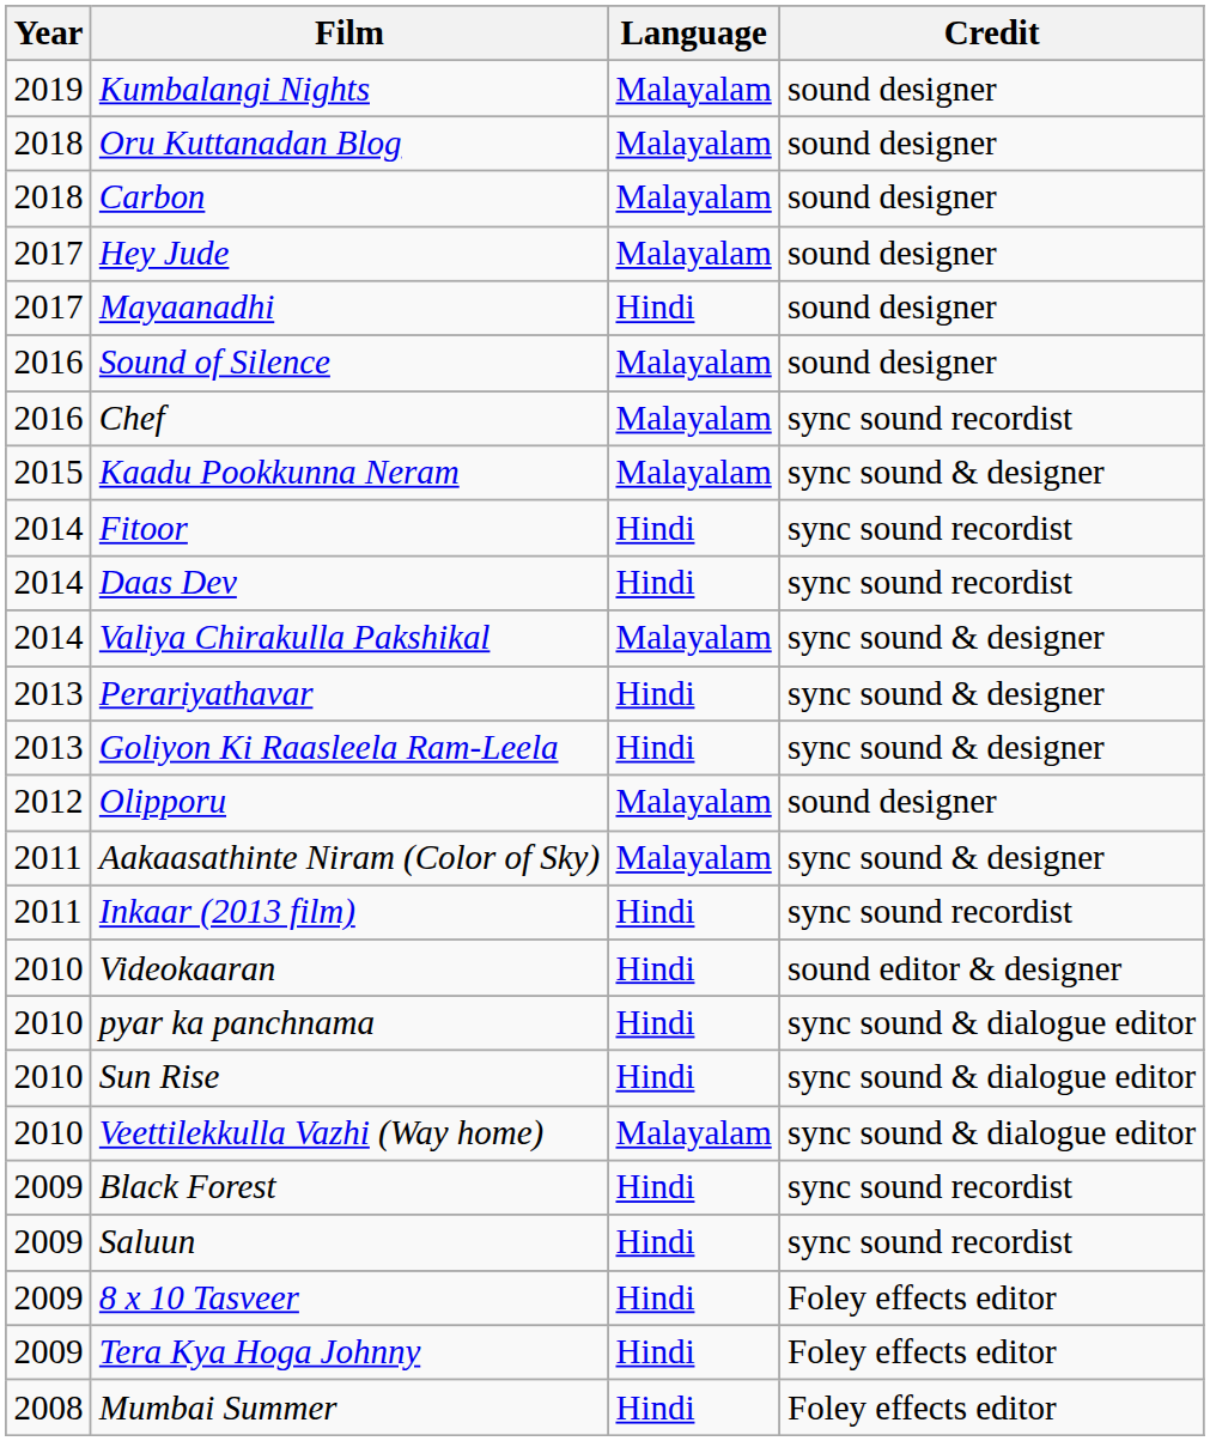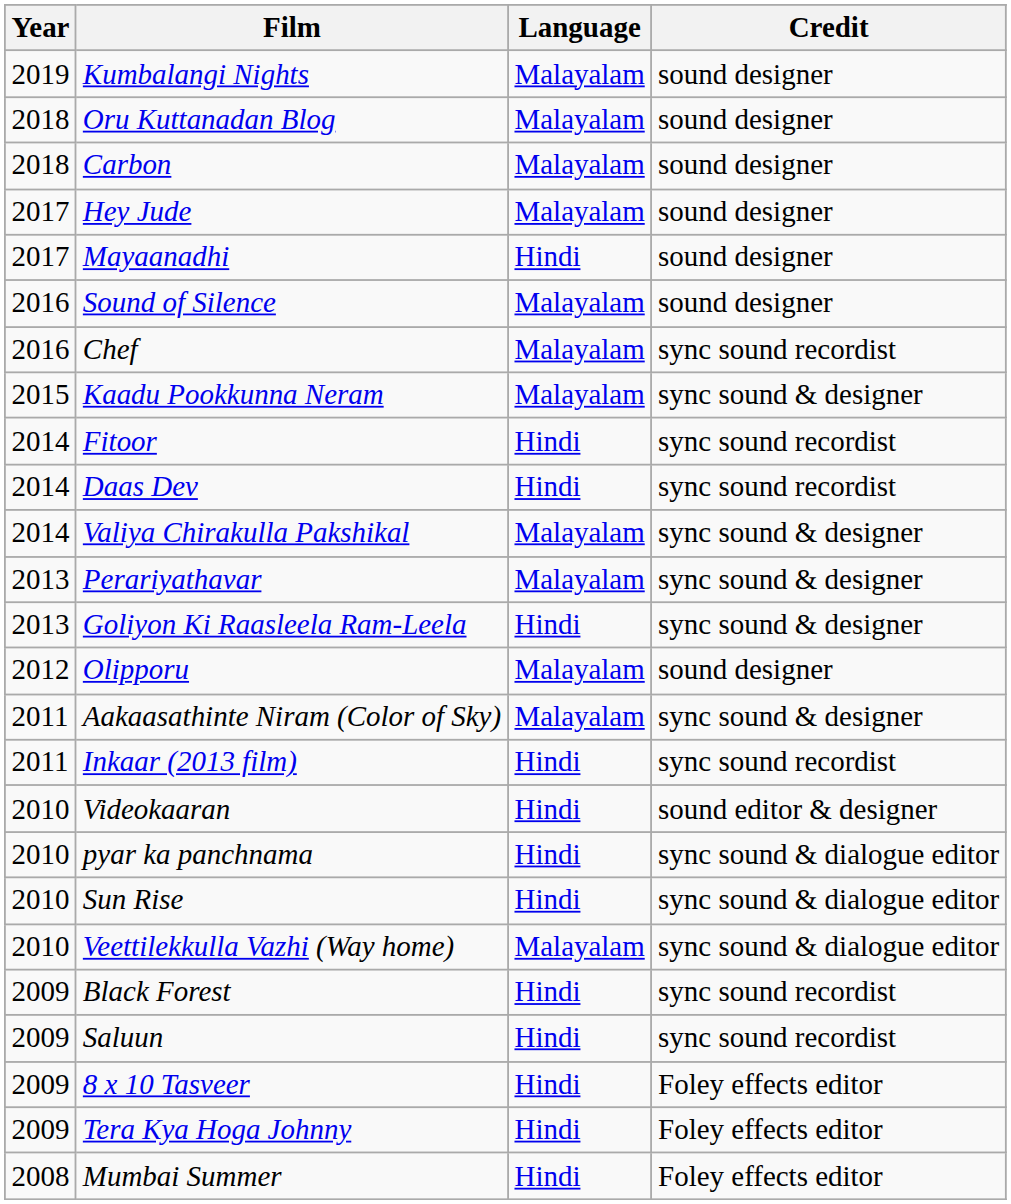 <table class="wikitable sortable">
 <tr>
 <th>Year</th>
 <th>Film</th>
 <th>Language</th>
 <th>Credit</th>
 </tr>
 <tr>
 <td>2019</td>
 <td><em><a href='#'>Kumbalangi Nights</a> </em></td>
 <td><a href='#'>Malayalam</a></td>
 <td>sound designer</td>
 </tr>
 <tr>
 <td>2018</td>
 <td><em><a href='#'>Oru Kuttanadan Blog</a> </em></td>
 <td><a href='#'>Malayalam</a></td>
 <td>sound designer</td>
 </tr>
 <tr>
 <td>2018</td>
 <td><em><a href='#'>Carbon</a></em></td>
 <td><a href='#'>Malayalam</a></td>
 <td>sound designer</td>
 </tr>
 <tr>
 <td>2017</td>
 <td><em><a href='#'>Hey Jude</a></em></td>
 <td><a href='#'>Malayalam</a></td>
 <td>sound designer</td>
 </tr>
 <tr>
 <td>2017</td>
 <td><em><a href='#'>Mayaanadhi</a></em></td>
 <td><a href='#'>Hindi</a></td>
 <td>sound designer</td>
 </tr>
 <tr>
 <td>2016</td>
 <td><em><a href='#'>Sound of Silence</a></em></td>
 <td><a href='#'>Malayalam</a></td>
 <td>sound designer</td>
 </tr>
 <tr>
 <td>2016</td>
 <td><em>Chef</em></td>
 <td><a href='#'>Malayalam</a></td>
 <td>sync sound recordist</td>
 </tr>
 <tr>
 <td>2015</td>
 <td><em><a href='#'>Kaadu Pookkunna Neram</a></em></td>
 <td><a href='#'>Malayalam</a></td>
 <td>sync sound & designer</td>
 </tr>
 <tr>
 <td>2014</td>
 <td><em><a href='#'>Fitoor</a></em></td>
 <td><a href='#'>Hindi</a></td>
 <td>sync sound recordist</td>
 </tr>
 <tr>
 <td>2014</td>
 <td><em><a href='#'>Daas Dev</a></em></td>
 <td><a href='#'>Hindi</a></td>
 <td>sync sound recordist</td>
 </tr>
 <tr>
 <td>2014</td>
 <td><em><a href='#'>Valiya Chirakulla Pakshikal</a></em></td>
 <td><a href='#'>Malayalam</a></td>
 <td>sync sound & designer</td>
 </tr>
 <tr>
 <td>2013</td>
 <td><em><a href='#'>Perariyathavar</a></em></td>
-<td><a href='#'>Hindi</a></td>
+<td><a href='#'>Malayalam</a></td>
 <td>sync sound & designer</td>
 </tr>
 <tr>
 <td>2013</td>
 <td><em><a href='#'>Goliyon Ki Raasleela Ram-Leela</a></em></td>
 <td><a href='#'>Hindi</a></td>
 <td>sync sound & designer</td>
 </tr>
 <tr>
 <td>2012</td>
 <td><em><a href='#'>Olipporu</a></em></td>
 <td><a href='#'>Malayalam</a></td>
 <td>sound designer</td>
 </tr>
 <tr>
 <td>2011</td>
 <td><em>Aakaasathinte Niram (Color of Sky)</em></td>
 <td><a href='#'>Malayalam</a></td>
 <td>sync sound & designer</td>
 </tr>
 <tr>
 <td>2011</td>
 <td><em><a href='#'>Inkaar (2013 film)</a></em></td>
 <td><a href='#'>Hindi</a></td>
 <td>sync sound recordist</td>
 </tr>
 <tr>
 <td>2010</td>
 <td><em>Videokaaran</em></td>
 <td><a href='#'>Hindi</a></td>
 <td>sound editor & designer</td>
 </tr>
 <tr>
 <td>2010</td>
 <td><em>pyar ka panchnama</em></td>
 <td><a href='#'>Hindi</a></td>
 <td>sync sound & dialogue editor</td>
 </tr>
 <tr>
 <td>2010</td>
 <td><em>Sun Rise</em></td>
 <td><a href='#'>Hindi</a></td>
 <td>sync sound & dialogue editor</td>
 </tr>
 <tr>
 <td>2010</td>
 <td><em><a href='#'>Veettilekkulla Vazhi</a> (Way home) </em></td>
 <td><a href='#'>Malayalam</a></td>
 <td>sync sound & dialogue editor</td>
 </tr>
 <tr>
 <td>2009</td>
 <td><em>Black Forest</em></td>
 <td><a href='#'>Hindi</a></td>
 <td>sync sound recordist</td>
 </tr>
 <tr>
 <td>2009</td>
 <td><em>Saluun</em></td>
 <td><a href='#'>Hindi</a></td>
 <td>sync sound recordist</td>
 </tr>
 <tr>
 <td>2009</td>
 <td><em><a href='#'>8 x 10 Tasveer</a></em></td>
 <td><a href='#'>Hindi</a></td>
 <td>Foley effects editor</td>
 </tr>
 <tr>
 <td>2009</td>
 <td><em><a href='#'>Tera Kya Hoga Johnny</a></em></td>
 <td><a href='#'>Hindi</a></td>
 <td>Foley effects editor</td>
 </tr>
 <tr>
 <td>2008</td>
 <td><em>Mumbai Summer</em></td>
 <td><a href='#'>Hindi</a></td>
 <td>Foley effects editor</td>
 </tr>
 <tr>
 </tr>
 </table>
